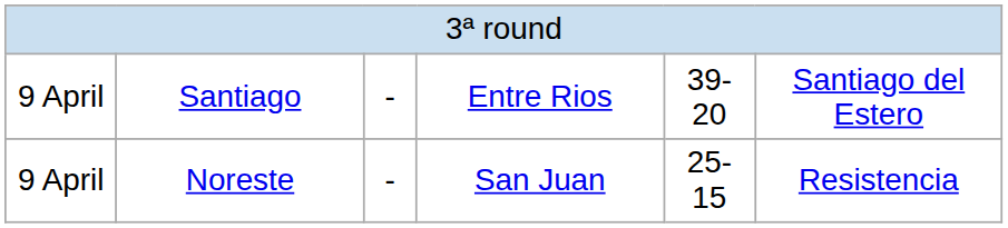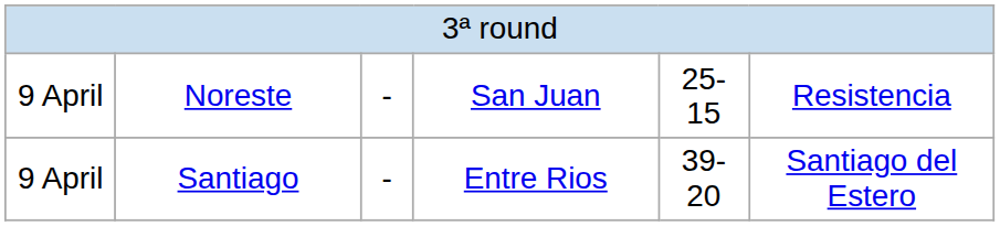 <table class="wikitable" style="text-align:center">
 <tr style="background:#cadff0;">
 <td style="text-align:center;" colspan="6">3ª round</td>
+</tr>
+<tr style="background:#fff;">
+<td width=50>9 April</td>
+<td width=120><a href='#'>Noreste</a></td>
+<td width=20>-</td>
+<td width=120><a href='#'>San Juan</a></td>
+<td width=40>25-15</td>
+<td width=120><a href='#'>Resistencia</a></td>
 </tr>
 <tr style="background:#fff;">
 <td width=50>9 April</td>
 <td width=120><a href='#'>Santiago</a></td>
 <td width=20>-</td>
 <td width=120><a href='#'>Entre Rios</a></td>
 <td width=40>39-20</td>
 <td width=120><a href='#'>Santiago del Estero</a></td>
 </tr>
-<tr style="background:#fff;">
-<td width=50>9 April</td>
-<td width=120><a href='#'>Noreste</a></td>
-<td width=20>-</td>
-<td width=120><a href='#'>San Juan</a></td>
-<td width=40>25-15</td>
-<td width=120><a href='#'>Resistencia</a></td>
-</tr>
 </table>
